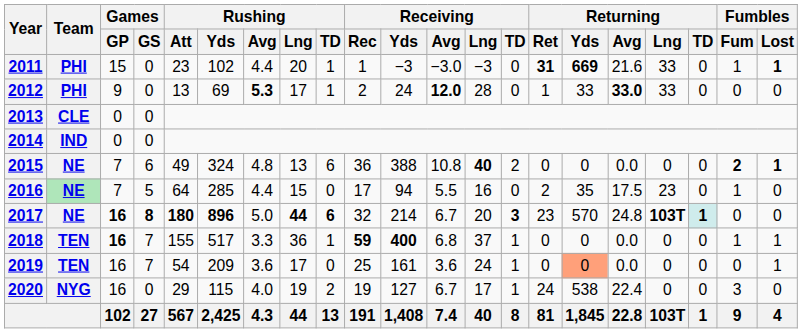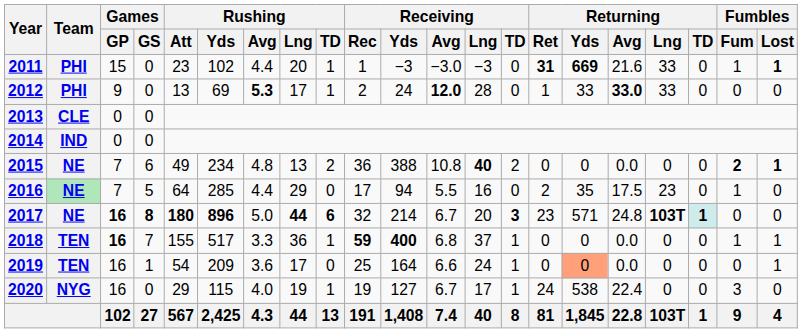 <table class="wikitable" style="text-align:center;">
 <tr>
 <th rowspan="2">Year</th>
 <th rowspan="2">Team</th>
 <th colspan="2">Games</th>
 <th colspan="5">Rushing</th>
 <th colspan="5">Receiving</th>
 <th colspan="5">Returning</th>
 <th colspan="2">Fumbles</th>
 </tr>
 <tr>
 <th>GP</th>
 <th>GS</th>
 <th>Att</th>
 <th>Yds</th>
 <th>Avg</th>
 <th>Lng</th>
 <th>TD</th>
 <th>Rec</th>
 <th>Yds</th>
 <th>Avg</th>
 <th>Lng</th>
 <th>TD</th>
 <th>Ret</th>
 <th>Yds</th>
 <th>Avg</th>
 <th>Lng</th>
 <th>TD</th>
 <th>Fum</th>
 <th>Lost</th>
 </tr>
 <tr>
 <th><a href='#'>2011</a></th>
 <th><a href='#'>PHI</a></th>
 <td>15</td>
 <td>0</td>
 <td>23</td>
 <td>102</td>
 <td>4.4</td>
 <td>20</td>
 <td>1</td>
 <td>1</td>
 <td>−3</td>
 <td>−3.0</td>
 <td>−3</td>
 <td>0</td>
 <td><strong>31</strong></td>
 <td><strong>669</strong></td>
 <td>21.6</td>
 <td>33</td>
 <td>0</td>
 <td>1</td>
 <td><strong>1</strong></td>
 </tr>
 <tr>
 <th><a href='#'>2012</a></th>
 <th><a href='#'>PHI</a></th>
 <td>9</td>
 <td>0</td>
 <td>13</td>
 <td>69</td>
 <td><strong>5.3</strong></td>
 <td>17</td>
 <td>1</td>
 <td>2</td>
 <td>24</td>
 <td><strong>12.0</strong></td>
 <td>28</td>
 <td>0</td>
 <td>1</td>
 <td>33</td>
 <td><strong>33.0</strong></td>
 <td>33</td>
 <td>0</td>
 <td>0</td>
 <td>0</td>
 </tr>
 <tr>
 <th><a href='#'>2013</a></th>
 <th><a href='#'>CLE</a></th>
 <td>0</td>
 <td>0</td>
 <td colspan="17"></td>
 </tr>
 <tr>
 <th><a href='#'>2014</a></th>
 <th><a href='#'>IND</a></th>
 <td>0</td>
 <td>0</td>
 <td colspan="17"></td>
 </tr>
 <tr>
 <th><a href='#'>2015</a></th>
 <th><a href='#'>NE</a></th>
 <td>7</td>
 <td>6</td>
 <td>49</td>
-<td>324</td>
+<td>234</td>
 <td>4.8</td>
 <td>13</td>
-<td>6</td>
+<td>2</td>
 <td>36</td>
 <td>388</td>
 <td>10.8</td>
 <td><strong>40</strong></td>
 <td>2</td>
 <td>0</td>
 <td>0</td>
 <td>0.0</td>
 <td>0</td>
 <td>0</td>
 <td><strong>2</strong></td>
 <td><strong>1</strong></td>
 </tr>
 <tr>
 <th><a href='#'>2016</a></th>
 <th style="background:#afe6ba; width:3em;"><a href='#'>NE</a></th>
 <td>7</td>
 <td>5</td>
 <td>64</td>
 <td>285</td>
 <td>4.4</td>
-<td>15</td>
+<td>29</td>
 <td>0</td>
 <td>17</td>
 <td>94</td>
 <td>5.5</td>
 <td>16</td>
 <td>0</td>
 <td>2</td>
 <td>35</td>
 <td>17.5</td>
 <td>23</td>
 <td>0</td>
 <td>1</td>
 <td>0</td>
 </tr>
 <tr>
 <th><a href='#'>2017</a></th>
 <th><a href='#'>NE</a></th>
 <td><strong>16</strong></td>
 <td><strong>8</strong></td>
 <td><strong>180</strong></td>
 <td><strong>896</strong></td>
 <td>5.0</td>
 <td><strong>44</strong></td>
 <td><strong>6</strong></td>
 <td>32</td>
 <td>214</td>
 <td>6.7</td>
 <td>20</td>
 <td><strong>3</strong></td>
 <td>23</td>
-<td>570</td>
+<td>571</td>
 <td>24.8</td>
 <td><strong>103T</strong></td>
 <td style="background:#cfecec;"><strong>1</strong></td>
 <td>0</td>
 <td>0</td>
 </tr>
 <tr>
 <th><a href='#'>2018</a></th>
 <th><a href='#'>TEN</a></th>
 <td><strong>16</strong></td>
 <td>7</td>
 <td>155</td>
 <td>517</td>
 <td>3.3</td>
 <td>36</td>
 <td>1</td>
 <td><strong>59</strong></td>
 <td><strong>400</strong></td>
 <td>6.8</td>
 <td>37</td>
 <td>1</td>
 <td>0</td>
 <td>0</td>
 <td>0.0</td>
 <td>0</td>
 <td>0</td>
 <td>1</td>
 <td>1</td>
 </tr>
 <tr>
 <th><a href='#'>2019</a></th>
 <th><a href='#'>TEN</a></th>
 <td>16</td>
-<td>7</td>
+<td>1</td>
 <td>54</td>
 <td>209</td>
 <td>3.6</td>
 <td>17</td>
 <td>0</td>
 <td>25</td>
-<td>161</td>
-<td>3.6</td>
+<td>164</td>
+<td>6.6</td>
 <td>24</td>
 <td>1</td>
 <td>0</td>
 <td style="background: lightsalmon;">0</td>
 <td>0.0</td>
 <td>0</td>
 <td>0</td>
 <td>0</td>
 <td>1</td>
 </tr>
 <tr>
 <th><a href='#'>2020</a></th>
 <th><a href='#'>NYG</a></th>
 <td>16</td>
 <td>0</td>
 <td>29</td>
 <td>115</td>
 <td>4.0</td>
 <td>19</td>
-<td>2</td>
+<td>1</td>
 <td>19</td>
 <td>127</td>
 <td>6.7</td>
 <td>17</td>
 <td>1</td>
 <td>24</td>
 <td>538</td>
 <td>22.4</td>
 <td>0</td>
 <td>0</td>
 <td>3</td>
 <td>0</td>
 </tr>
 <tr>
 <th colspan="2"></th>
 <th>102</th>
 <th>27</th>
 <th>567</th>
 <th>2,425</th>
 <th>4.3</th>
 <th>44</th>
 <th>13</th>
 <th>191</th>
 <th>1,408</th>
 <th>7.4</th>
 <th>40</th>
 <th>8</th>
 <th>81</th>
 <th>1,845</th>
 <th>22.8</th>
 <th>103T</th>
 <th>1</th>
 <th>9</th>
 <th>4</th>
 </tr>
 </table>
